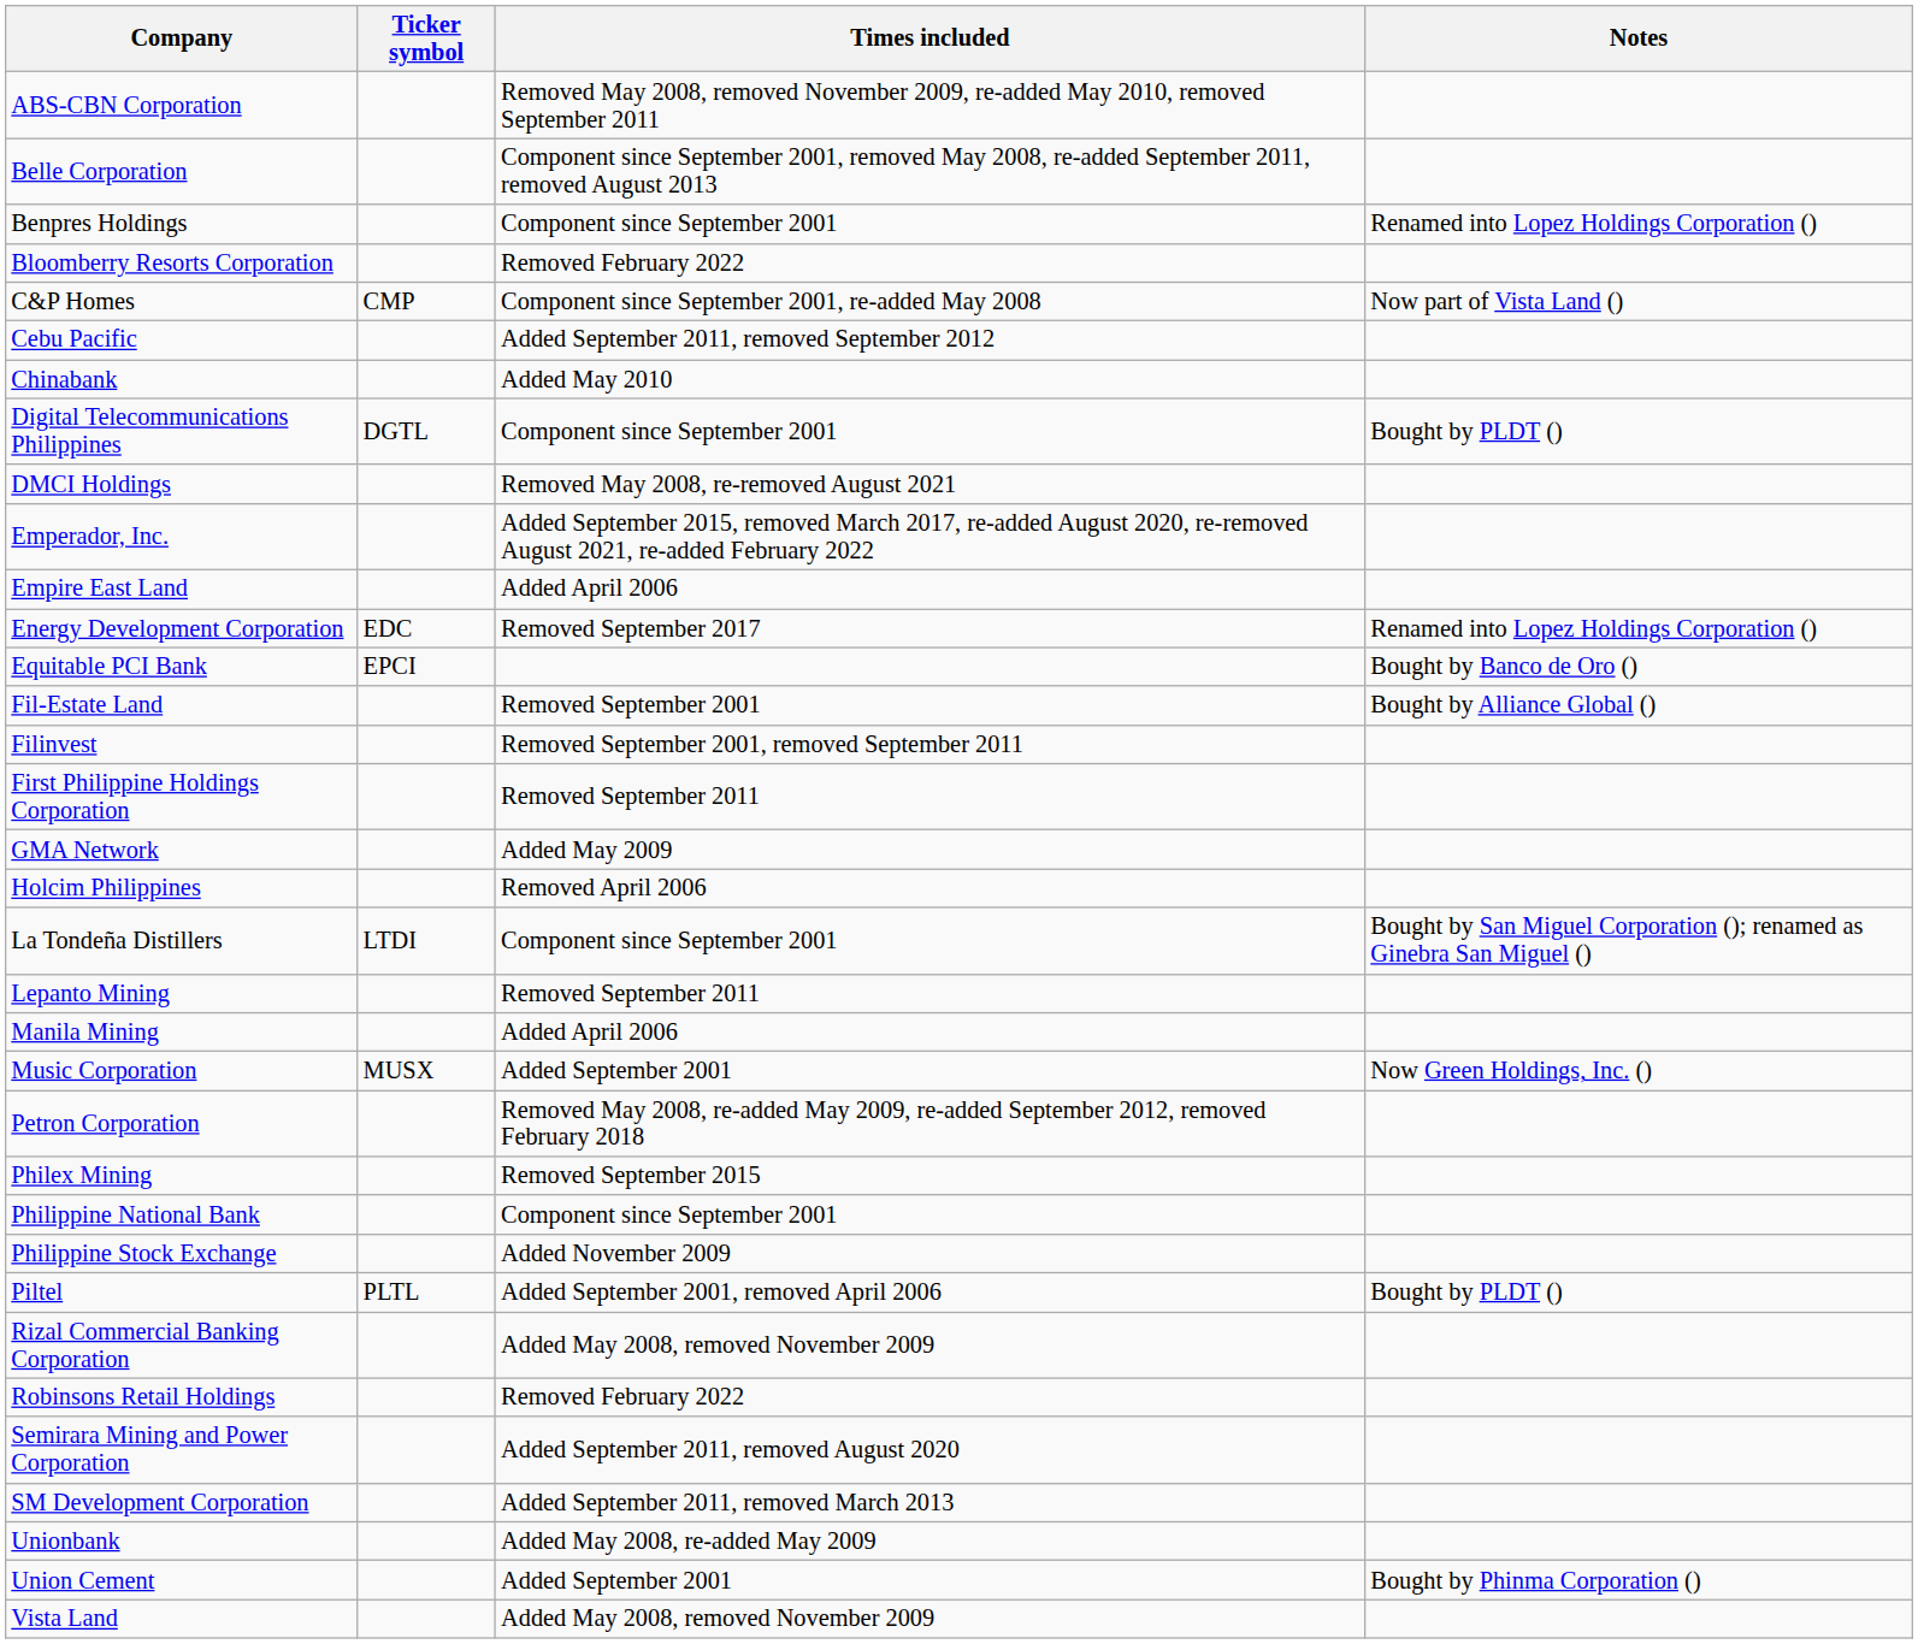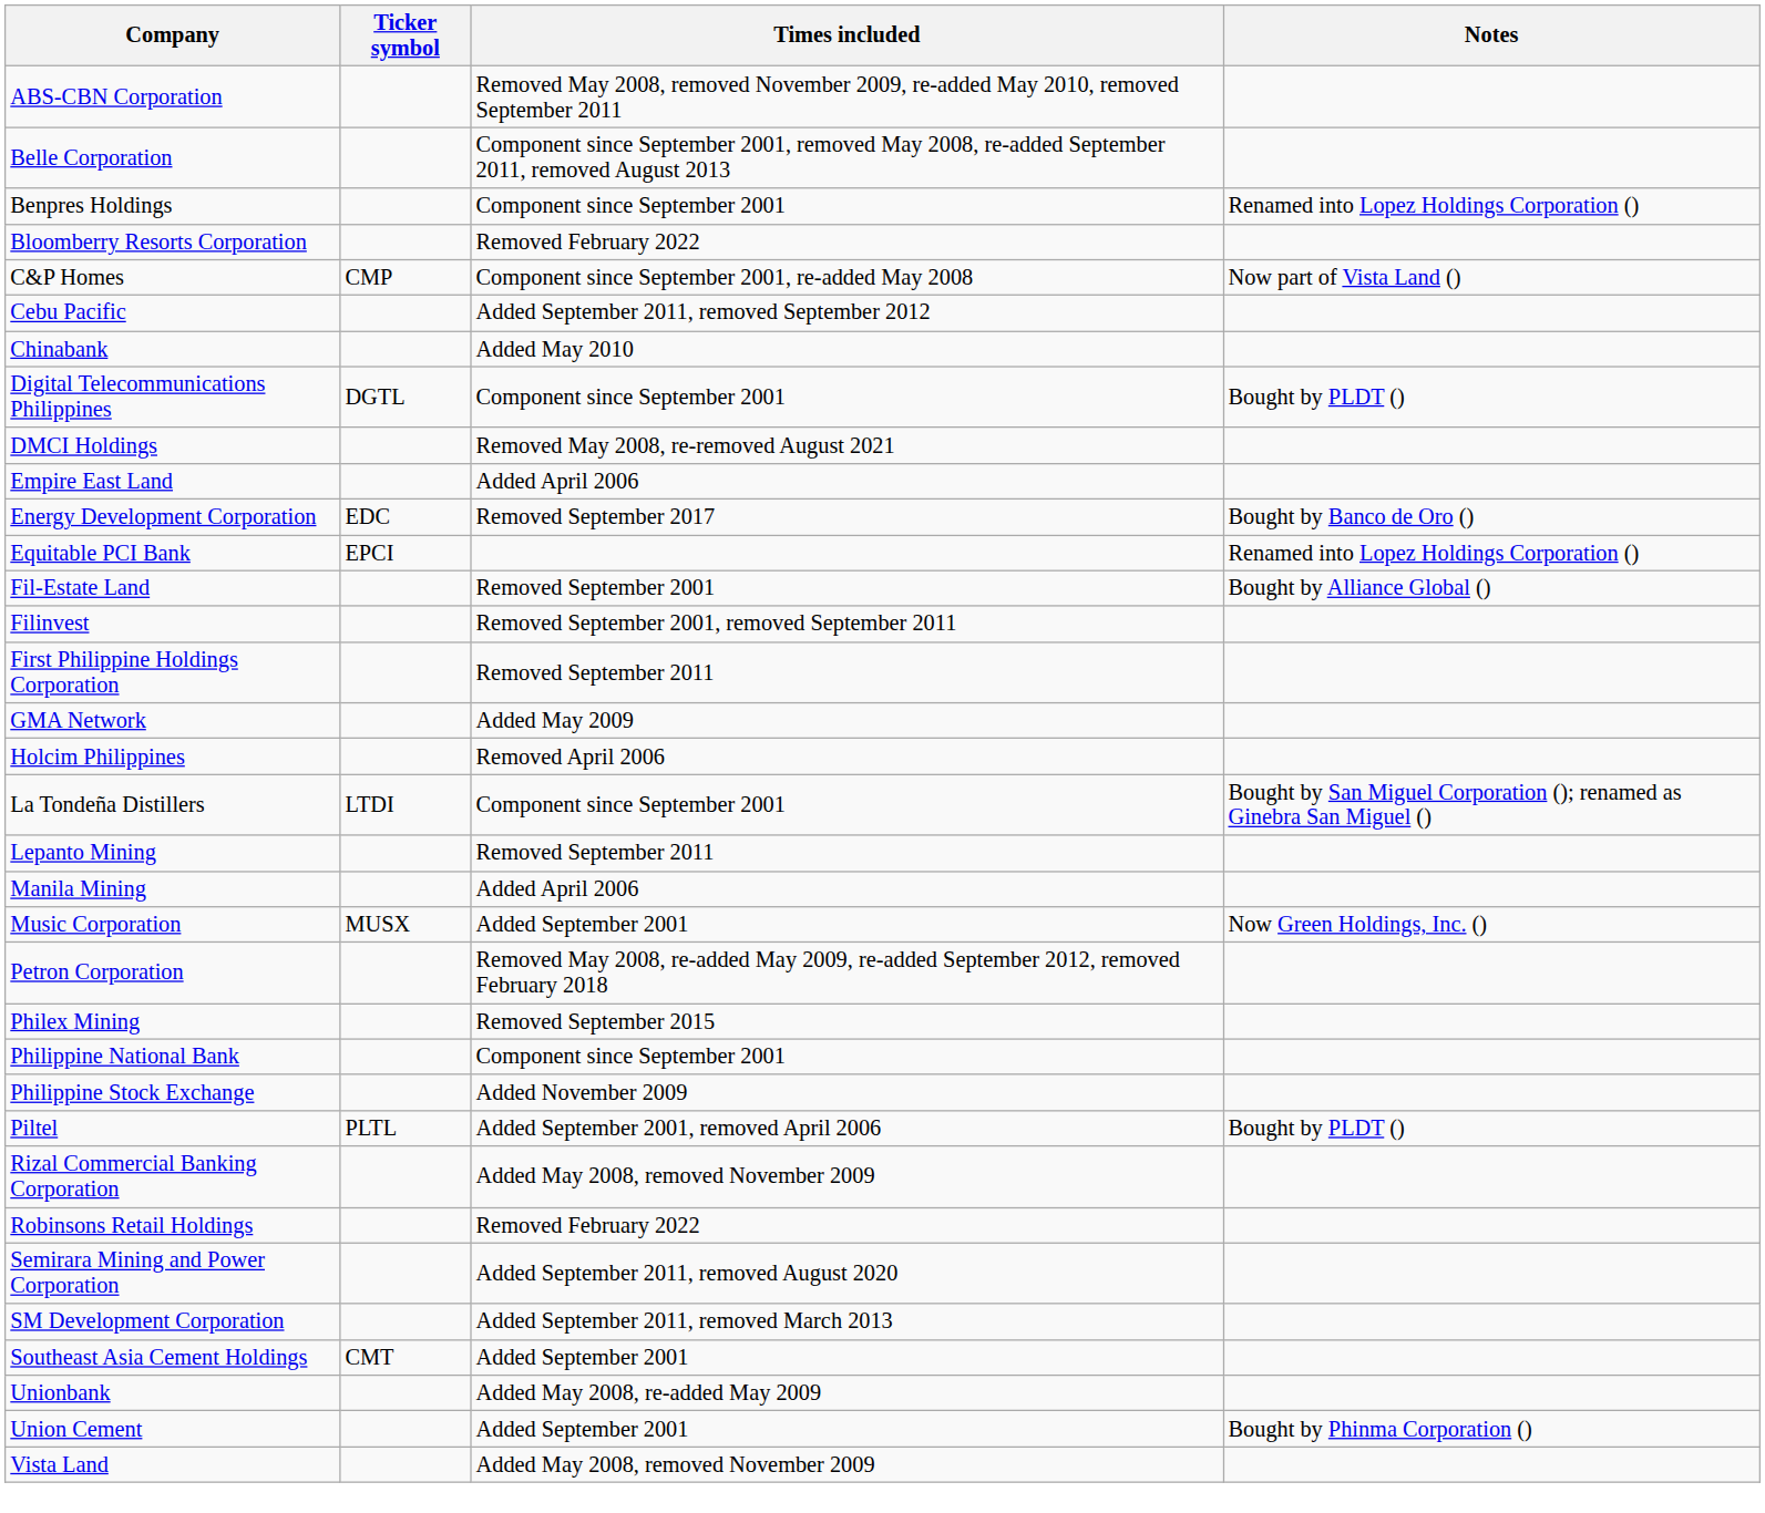 <table class="wikitable">
 <tr>
 <th>Company</th>
 <th><a href='#'>Ticker symbol</a></th>
 <th>Times included</th>
 <th>Notes</th>
 </tr>
 <tr>
 <td><a href='#'>ABS-CBN Corporation</a></td>
 <td></td>
 <td>Removed May 2008, removed November 2009, re-added May 2010, removed September 2011</td>
 <td></td>
 </tr>
 <tr>
 <td><a href='#'>Belle Corporation</a></td>
 <td></td>
 <td>Component since September 2001, removed May 2008, re-added September 2011, removed August 2013</td>
 <td></td>
 </tr>
 <tr>
 <td>Benpres Holdings</td>
 <td></td>
 <td>Component since September 2001</td>
 <td>Renamed into <a href='#'>Lopez Holdings Corporation</a> ()</td>
 </tr>
 <tr>
 <td><a href='#'>Bloomberry Resorts Corporation</a></td>
 <td></td>
 <td>Removed February 2022</td>
 <td></td>
 </tr>
 <tr>
 <td>C&P Homes</td>
 <td>CMP</td>
 <td>Component since September 2001, re-added May 2008</td>
 <td>Now part of <a href='#'>Vista Land</a> ()</td>
 </tr>
 <tr>
 <td><a href='#'>Cebu Pacific</a></td>
 <td></td>
 <td>Added September 2011, removed September 2012</td>
 <td></td>
 </tr>
 <tr>
 <td><a href='#'>Chinabank</a></td>
 <td></td>
 <td>Added May 2010</td>
 <td></td>
 </tr>
 <tr>
 <td><a href='#'>Digital Telecommunications Philippines</a></td>
 <td>DGTL</td>
 <td>Component since September 2001</td>
 <td>Bought by <a href='#'>PLDT</a> ()</td>
 </tr>
 <tr>
 <td><a href='#'>DMCI Holdings</a></td>
 <td></td>
 <td>Removed May 2008, re-removed August 2021</td>
 <td></td>
 </tr>
 <tr>
-<td><a href='#'>Emperador, Inc.</a></td>
-<td></td>
-<td>Added September 2015, removed March 2017, re-added August 2020, re-removed August 2021, re-added February 2022</td>
-<td></td>
-</tr>
-<tr>
 <td><a href='#'>Empire East Land</a></td>
 <td></td>
 <td>Added April 2006</td>
 <td></td>
 </tr>
 <tr>
 <td><a href='#'>Energy Development Corporation</a></td>
 <td>EDC</td>
 <td>Removed September 2017</td>
-<td>Renamed into <a href='#'>Lopez Holdings Corporation</a> ()</td>
+<td>Bought by <a href='#'>Banco de Oro</a> ()</td>
 </tr>
 <tr>
 <td><a href='#'>Equitable PCI Bank</a></td>
 <td>EPCI</td>
 <td></td>
-<td>Bought by <a href='#'>Banco de Oro</a> ()</td>
+<td>Renamed into <a href='#'>Lopez Holdings Corporation</a> ()</td>
 </tr>
 <tr>
 <td><a href='#'>Fil-Estate Land</a></td>
 <td></td>
 <td>Removed September 2001</td>
 <td>Bought by <a href='#'>Alliance Global</a> ()</td>
 </tr>
 <tr>
 <td><a href='#'>Filinvest</a></td>
 <td></td>
 <td>Removed September 2001, removed September 2011</td>
 <td></td>
 </tr>
 <tr>
 <td><a href='#'>First Philippine Holdings Corporation</a></td>
 <td></td>
 <td>Removed September 2011</td>
 <td></td>
 </tr>
 <tr>
 <td><a href='#'>GMA Network</a></td>
 <td></td>
 <td>Added May 2009</td>
 <td></td>
 </tr>
 <tr>
 <td><a href='#'>Holcim Philippines</a></td>
 <td></td>
 <td>Removed April 2006</td>
 <td></td>
 </tr>
 <tr>
 <td>La Tondeña Distillers</td>
 <td>LTDI</td>
 <td>Component since September 2001</td>
 <td>Bought by <a href='#'>San Miguel Corporation</a> (); renamed as <a href='#'>Ginebra San Miguel</a> ()</td>
 </tr>
 <tr>
 <td><a href='#'>Lepanto Mining</a></td>
 <td></td>
 <td>Removed September 2011</td>
 <td></td>
 </tr>
 <tr>
 <td><a href='#'>Manila Mining</a></td>
 <td></td>
 <td>Added April 2006</td>
 <td></td>
 </tr>
 <tr>
 <td><a href='#'>Music Corporation</a></td>
 <td>MUSX</td>
 <td>Added September 2001</td>
 <td>Now <a href='#'>Green Holdings, Inc.</a> ()</td>
 </tr>
 <tr>
 <td><a href='#'>Petron Corporation</a></td>
 <td></td>
 <td>Removed May 2008, re-added May 2009, re-added September 2012, removed February 2018</td>
 <td></td>
 </tr>
 <tr>
 <td><a href='#'>Philex Mining</a></td>
 <td></td>
 <td>Removed September 2015</td>
 <td></td>
 </tr>
 <tr>
 <td><a href='#'>Philippine National Bank</a></td>
 <td></td>
 <td>Component since September 2001</td>
 <td></td>
 </tr>
 <tr>
 <td><a href='#'>Philippine Stock Exchange</a></td>
 <td></td>
 <td>Added November 2009</td>
 <td></td>
 </tr>
 <tr>
 <td><a href='#'>Piltel</a></td>
 <td>PLTL</td>
 <td>Added September 2001, removed April 2006</td>
 <td>Bought by <a href='#'>PLDT</a> ()</td>
 </tr>
 <tr>
 <td><a href='#'>Rizal Commercial Banking Corporation</a></td>
 <td></td>
 <td>Added May 2008, removed November 2009</td>
 <td></td>
 </tr>
 <tr>
 <td><a href='#'>Robinsons Retail Holdings</a></td>
 <td></td>
 <td>Removed February 2022</td>
 <td></td>
 </tr>
 <tr>
 <td><a href='#'>Semirara Mining and Power Corporation</a></td>
 <td></td>
 <td>Added September 2011, removed August 2020</td>
 <td></td>
 </tr>
 <tr>
 <td><a href='#'>SM Development Corporation</a></td>
 <td></td>
 <td>Added September 2011, removed March 2013</td>
 <td></td>
 </tr>
 <tr>
+<td><a href='#'>Southeast Asia Cement Holdings</a></td>
+<td>CMT</td>
+<td>Added September 2001</td>
+<td></td>
+</tr>
+<tr>
 <td><a href='#'>Unionbank</a></td>
 <td></td>
 <td>Added May 2008, re-added May 2009</td>
 <td></td>
 </tr>
 <tr>
 <td><a href='#'>Union Cement</a></td>
 <td></td>
 <td>Added September 2001</td>
 <td>Bought by <a href='#'>Phinma Corporation</a> ()</td>
 </tr>
 <tr>
 <td><a href='#'>Vista Land</a></td>
 <td></td>
 <td>Added May 2008, removed November 2009</td>
 <td></td>
 </tr>
 </table>
